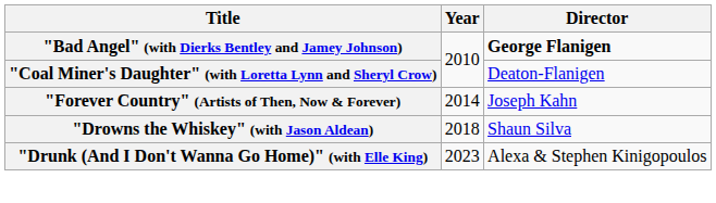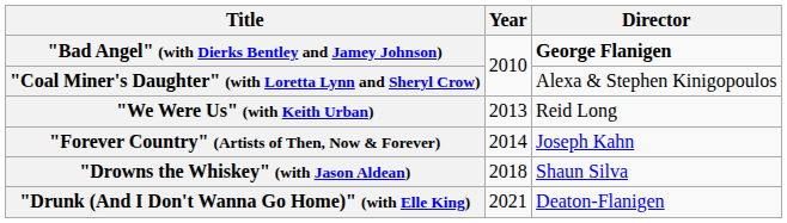 <table class="wikitable plainrowheaders">
 <tr>
 <th>Title</th>
 <th>Year</th>
 <th>Director</th>
 </tr>
 <tr>
 <th scope="row">"Bad Angel" <small>(with <a href='#'>Dierks Bentley</a> and <a href='#'>Jamey Johnson</a>)</small></th>
 <td rowspan="2">2010</td>
 <td><strong>George Flanigen</strong></td>
 </tr>
 <tr>
 <th scope="row">"Coal Miner's Daughter" <small>(with <a href='#'>Loretta Lynn</a> and <a href='#'>Sheryl Crow</a>)</small></th>
-<td><a href='#'>Deaton-Flanigen</a></td>
+<td>Alexa & Stephen Kinigopoulos</td>
+</tr>
+<tr>
+<th scope="row">"We Were Us" <small>(with <a href='#'>Keith Urban</a>)</small></th>
+<td>2013</td>
+<td>Reid Long</td>
 </tr>
 <tr>
 <th scope="row">"Forever Country" <small>(Artists of Then, Now & Forever)</small></th>
 <td>2014</td>
 <td><a href='#'>Joseph Kahn</a></td>
 </tr>
 <tr>
 <th scope="row">"Drowns the Whiskey" <small>(with <a href='#'>Jason Aldean</a>)</small></th>
 <td>2018</td>
 <td><a href='#'>Shaun Silva</a></td>
 </tr>
 <tr>
 <th scope="row">"Drunk (And I Don't Wanna Go Home)" <small>(with <a href='#'>Elle King</a>)</small></th>
-<td>2023</td>
-<td>Alexa & Stephen Kinigopoulos</td>
+<td>2021</td>
+<td><a href='#'>Deaton-Flanigen</a></td>
 </tr>
 <tr>
 </tr>
 </table>
